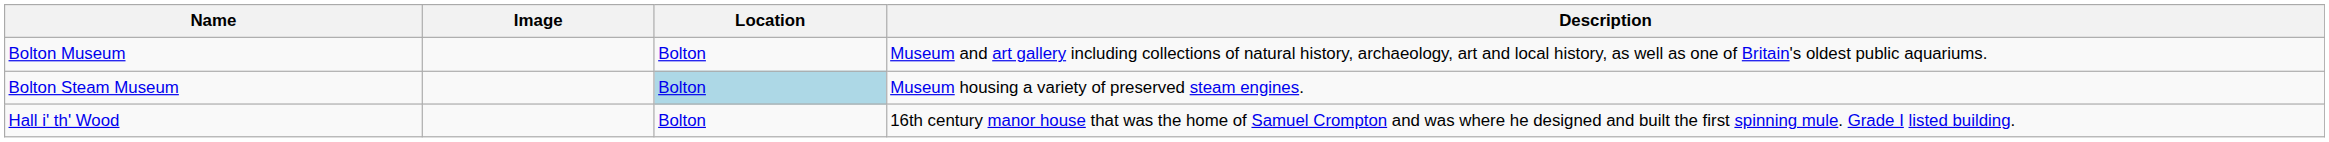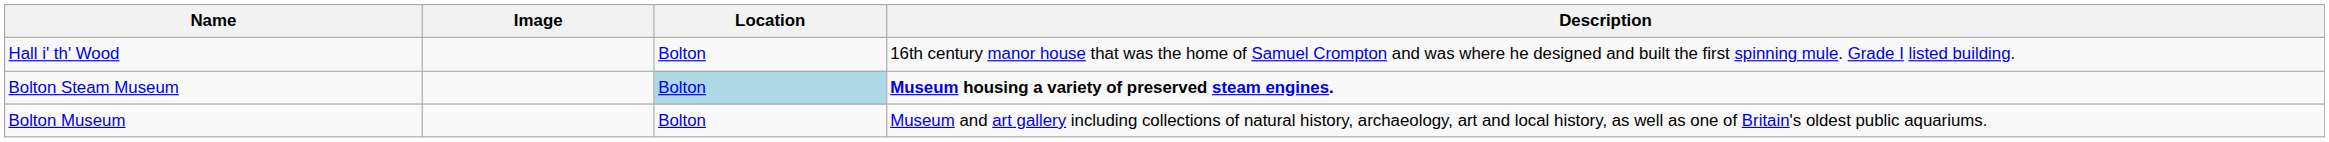 <table class="wikitable sortable" style="font-size:90%;width:100%;border:0px;text-align:left;line-height:150%;">
 <tr>
 <th width="18%">Name</th>
 <th width="10%" class="unsortable">Image</th>
 <th width="10%">Location</th>
 <th width="62%" class="unsortable">Description</th>
 </tr>
 <tr>
+<td><a href='#'>Hall i' th' Wood</a></td>
+<td></td>
+<td><a href='#'>Bolton</a></td>
+<td>16th century <a href='#'>manor house</a> that was the home of <a href='#'>Samuel Crompton</a> and was where he designed and built the first <a href='#'>spinning mule</a>. <a href='#'>Grade I</a> <a href='#'>listed building</a>.</td>
+</tr>
+<tr>
+<td><a href='#'>Bolton Steam Museum</a></td>
+<td></td>
+<td style="background: lightblue;"><a href='#'>Bolton</a></td>
+<td><strong><a href='#'>Museum</a> housing a variety of preserved <a href='#'>steam engines</a>.</strong></td>
+</tr>
+<tr>
 <td><a href='#'>Bolton Museum</a></td>
 <td></td>
 <td><a href='#'>Bolton</a></td>
 <td><a href='#'>Museum</a> and <a href='#'>art gallery</a> including collections of natural history, archaeology, art and local history, as well as one of <a href='#'>Britain</a>'s oldest public aquariums.</td>
 </tr>
 <tr>
-<td><a href='#'>Bolton Steam Museum</a></td>
-<td></td>
-<td style="background: lightblue;"><a href='#'>Bolton</a></td>
-<td><a href='#'>Museum</a> housing a variety of preserved <a href='#'>steam engines</a>.</td>
-</tr>
-<tr>
-<td><a href='#'>Hall i' th' Wood</a></td>
-<td></td>
-<td><a href='#'>Bolton</a></td>
-<td>16th century <a href='#'>manor house</a> that was the home of <a href='#'>Samuel Crompton</a> and was where he designed and built the first <a href='#'>spinning mule</a>. <a href='#'>Grade I</a> <a href='#'>listed building</a>.</td>
-</tr>
-<tr>
 </tr>
 </table>
